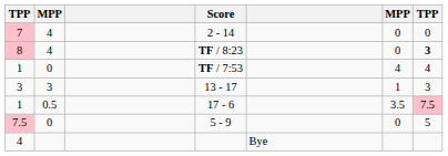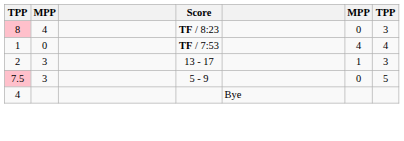 <table class="wikitable" style="text-align: center;" |>
 <tr>
 <th width="35">TPP</th>
 <th width="35">MPP</th>
 <th width="250"></th>
 <th width="75">Score</th>
 <th width="250"></th>
 <th width="35">MPP</th>
 <th width="35">TPP</th>
 </tr>
 <tr>
-<td bgcolor=pink>7</td>
-<td>4</td>
-<td style="text-align:left;"></td>
-<td>2 - 14</td>
-<td style="text-align:left;"><strong></strong></td>
-<td>0</td>
-<td>0</td>
-</tr>
-<tr>
 <td bgcolor=pink>8</td>
 <td>4</td>
 <td style="text-align:left;"></td>
 <td><strong>TF</strong> / 8:23</td>
 <td style="text-align:left;"><strong></strong></td>
 <td>0</td>
-<td><strong>3</strong></td>
+<td>3</td>
 </tr>
 <tr>
 <td>1</td>
 <td>0</td>
 <td style="text-align:left;"><strong></strong></td>
 <td><strong>TF</strong> / 7:53</td>
 <td style="text-align:left;"></td>
 <td>4</td>
 <td>4</td>
 </tr>
 <tr>
-<td>3</td>
+<td>2</td>
 <td>3</td>
 <td style="text-align:left;"></td>
 <td>13 - 17</td>
 <td style="text-align:left;"><strong></strong></td>
 <td>1</td>
 <td>3</td>
 </tr>
 <tr>
-<td>1</td>
-<td>0.5</td>
-<td style="text-align:left;"><strong></strong></td>
-<td>17 - 6</td>
-<td style="text-align:left;"></td>
-<td>3.5</td>
 <td bgcolor=pink>7.5</td>
-</tr>
-<tr>
-<td bgcolor=pink>7.5</td>
-<td>0</td>
+<td>3</td>
 <td style="text-align:left;"></td>
 <td>5 - 9</td>
 <td style="text-align:left;"><strong></strong></td>
 <td>0</td>
 <td>5</td>
 </tr>
 <tr>
 <td>4</td>
 <td></td>
 <td style="text-align:left;"><strong></strong></td>
 <td></td>
 <td style="text-align:left;">Bye</td>
 <td></td>
 <td></td>
 </tr>
 </table>
